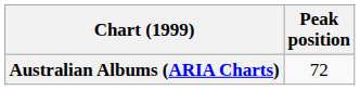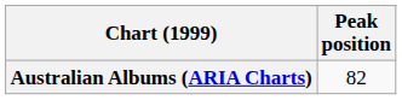 <table class="wikitable sortable plainrowheaders" style="text-align:center">
 <tr>
 <th scope="col">Chart (1999)</th>
 <th scope="col">Peak<br>position</th>
 </tr>
 <tr>
 <th scope="row">Australian Albums (<a href='#'>ARIA Charts</a>)</th>
-<td>72</td>
+<td>82</td>
 </tr>
 </table>
